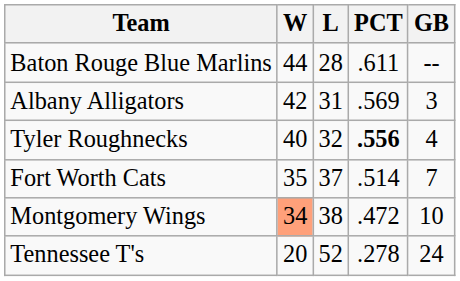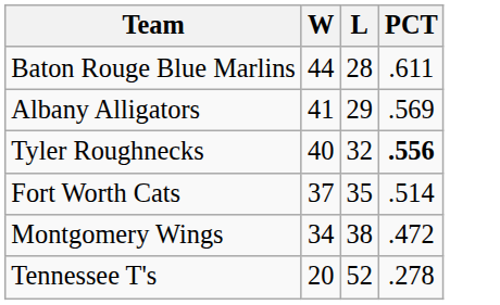 <table class="wikitable">
 <tr>
 <th>Team</th>
 <th>W</th>
 <th>L</th>
 <th>PCT</th>
-<th>GB</th>
 </tr>
 <tr>
 <td>Baton Rouge Blue Marlins</td>
 <td align="center">44</td>
 <td align="center">28</td>
 <td align="center">.611</td>
-<td align="center">--</td>
 </tr>
 <tr>
 <td>Albany Alligators</td>
-<td align="center">42</td>
-<td align="center">31</td>
+<td align="center">41</td>
+<td align="center">29</td>
 <td align="center">.569</td>
-<td align="center">3</td>
 </tr>
 <tr>
 <td>Tyler Roughnecks</td>
 <td align="center">40</td>
 <td align="center">32</td>
 <td align="center"><strong>.556</strong></td>
-<td align="center">4</td>
 </tr>
 <tr>
 <td>Fort Worth Cats</td>
+<td align="center">37</td>
 <td align="center">35</td>
-<td align="center">37</td>
 <td align="center">.514</td>
-<td align="center">7</td>
 </tr>
 <tr>
 <td>Montgomery Wings</td>
-<td align="center" style="background: lightsalmon;">34</td>
+<td align="center">34</td>
 <td align="center">38</td>
 <td align="center">.472</td>
-<td align="center">10</td>
 </tr>
 <tr>
 <td>Tennessee T's</td>
 <td align="center">20</td>
 <td align="center">52</td>
 <td align="center">.278</td>
-<td align="center">24</td>
 </tr>
 </table>
